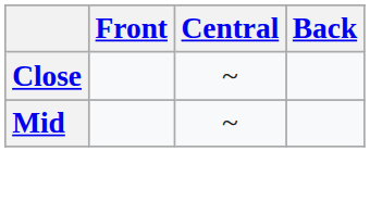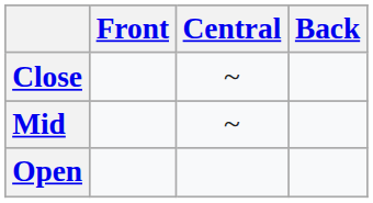 <table class="wikitable" style="text-align:center;">
 <tr style="font-weight:bold; vertical-align:middle; background-color:#EAECF0; color:#202122;">
 <th style="text-align:left;"></th>
 <th><a href='#'>Front</a></th>
 <th><a href='#'>Central</a></th>
 <th><a href='#'>Back</a></th>
 </tr>
 <tr style="vertical-align:middle; background-color:#F8F9FA; color:#202122;">
 <th style="text-align:left;"><a href='#'>Close</a></th>
 <td></td>
 <td> ~ </td>
 <td></td>
 </tr>
 <tr style="vertical-align:middle; background-color:#F8F9FA; color:#202122;">
 <th style="text-align:left;"><a href='#'>Mid</a></th>
 <td></td>
 <td> ~ </td>
 <td></td>
 </tr>
+<tr style="vertical-align:middle; background-color:#F8F9FA; color:#202122;">
+<th style="text-align:left;"><a href='#'>Open</a></th>
+<td></td>
+<td></td>
+<td></td>
+</tr>
 </table>
